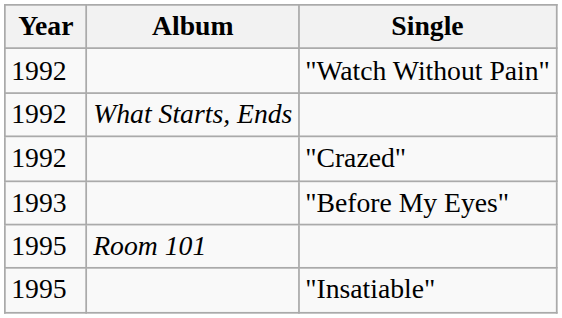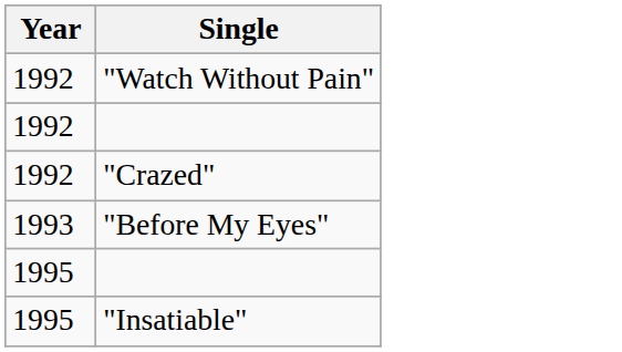 <table class="wikitable">
 <tr>
 <th align="left" valign="top" width="40">Year</th>
-<th align="left" valign="top">Album</th>
 <th align="left" valign="top">Single</th>
 </tr>
 <tr>
 <td align="left" valign="top">1992</td>
-<td align="left" valign="top"></td>
 <td align="left" valign="top">"Watch Without Pain"</td>
 </tr>
 <tr>
 <td align="left" valign="top">1992</td>
-<td align="left" valign="top"><em>What Starts, Ends</em></td>
 <td align="left" valign="top"></td>
 </tr>
 <tr>
 <td align="left" valign="top">1992</td>
-<td align="left" valign="top"></td>
 <td align="left" valign="top">"Crazed"</td>
 </tr>
 <tr>
 <td align="left" valign="top">1993</td>
-<td align="left" valign="top"></td>
 <td align="left" valign="top">"Before My Eyes"</td>
 </tr>
 <tr>
 <td align="left" valign="top">1995</td>
-<td align="left" valign="top"><em>Room 101</em></td>
 <td align="left" valign="top"></td>
 </tr>
 <tr>
 <td align="left" valign="top">1995</td>
-<td align="left" valign="top"></td>
 <td align="left" valign="top">"Insatiable"</td>
 </tr>
 </table>
